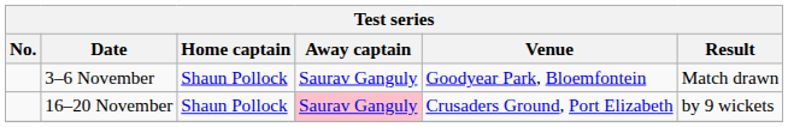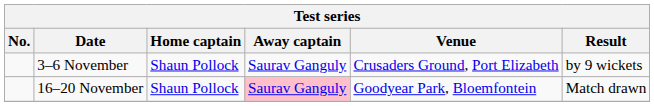 <table class="wikitable">
 <tr>
 <th colspan="9">Test series</th>
 </tr>
 <tr>
 <th>No.</th>
 <th>Date</th>
 <th>Home captain</th>
 <th>Away captain</th>
 <th>Venue</th>
 <th>Result</th>
 </tr>
 <tr>
 <td></td>
 <td>3–6 November</td>
 <td><a href='#'>Shaun Pollock</a></td>
 <td><a href='#'>Saurav Ganguly</a></td>
-<td><a href='#'>Goodyear Park</a>, <a href='#'>Bloemfontein</a></td>
-<td>Match drawn</td>
+<td><a href='#'>Crusaders Ground</a>, <a href='#'>Port Elizabeth</a></td>
+<td> by 9 wickets</td>
 </tr>
 <tr>
 <td></td>
 <td>16–20 November</td>
 <td><a href='#'>Shaun Pollock</a></td>
 <td style="background: pink;"><a href='#'>Saurav Ganguly</a></td>
-<td><a href='#'>Crusaders Ground</a>, <a href='#'>Port Elizabeth</a></td>
-<td> by 9 wickets</td>
+<td><a href='#'>Goodyear Park</a>, <a href='#'>Bloemfontein</a></td>
+<td>Match drawn</td>
 </tr>
 <tr>
 </tr>
 </table>
